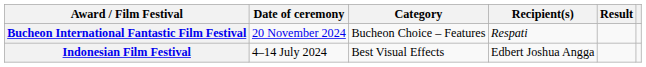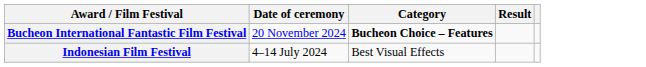 <table class="wikitable sortable plainrowheaders">
 <tr>
 <th scope="col">Award / Film Festival</th>
 <th scope="col">Date of ceremony</th>
 <th scope="col">Category</th>
-<th scope="col">Recipient(s)</th>
 <th scope="col">Result</th>
 <th scope="col" class="unsortable"></th>
 </tr>
 <tr>
 <th scope="row"><a href='#'>Bucheon International Fantastic Film Festival</a></th>
 <td><a href='#'>20 November 2024</a></td>
-<td>Bucheon Choice – Features</td>
-<td><em>Respati</em></td>
+<td><strong>Bucheon Choice – Features</strong></td>
 <td></td>
 <td align="center"></td>
 </tr>
 <tr>
 <th scope="row"><a href='#'>Indonesian Film Festival</a></th>
 <td>4–14 July 2024</td>
 <td>Best Visual Effects</td>
-<td>Edbert Joshua Angga</td>
 <td></td>
 <td align="center"></td>
 </tr>
 </table>
